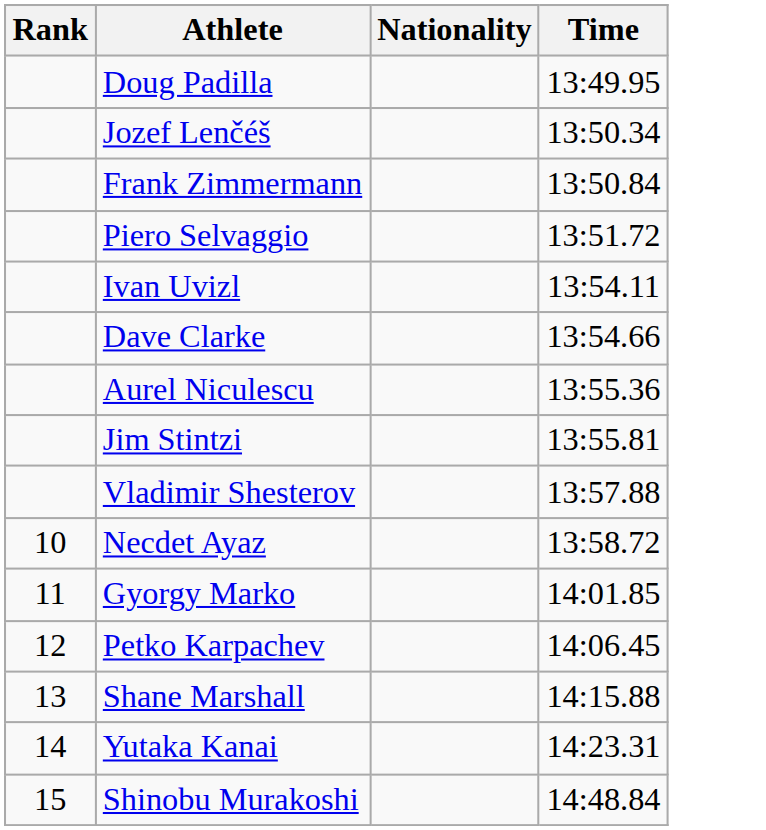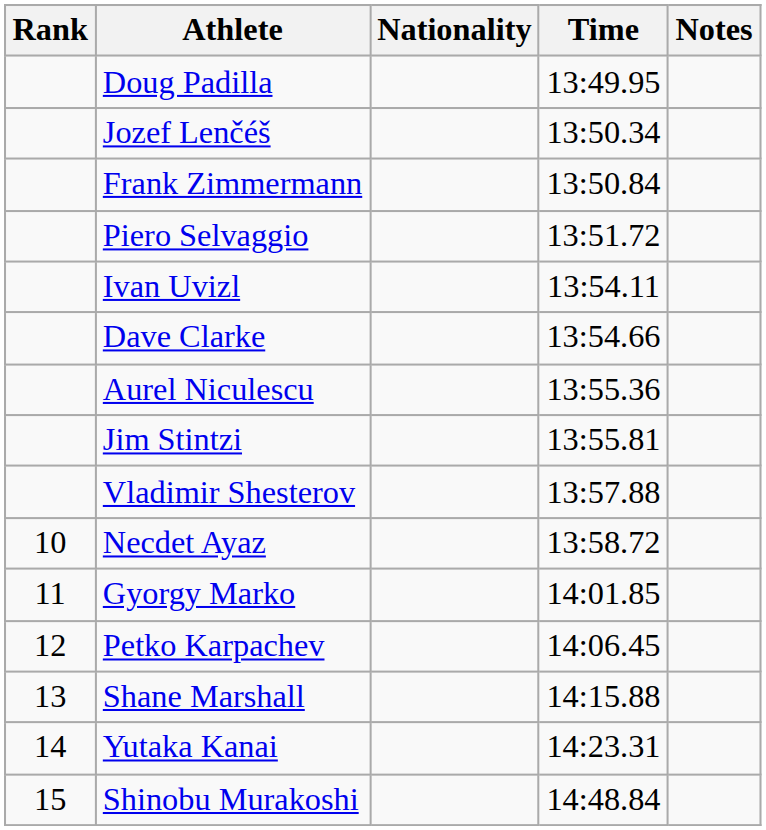 <table class="wikitable sortable" style="text-align:center">
 <tr>
 <th>Rank</th>
 <th>Athlete</th>
 <th>Nationality</th>
 <th>Time</th>
+<th>Notes</th>
 </tr>
 <tr>
 <td></td>
 <td align=left><a href='#'>Doug Padilla</a></td>
 <td align=left></td>
 <td>13:49.95</td>
+<td></td>
 </tr>
 <tr>
 <td></td>
 <td align=left><a href='#'>Jozef Lenčéš</a></td>
 <td align=left></td>
 <td>13:50.34</td>
+<td></td>
 </tr>
 <tr>
 <td></td>
 <td align=left><a href='#'>Frank Zimmermann</a></td>
 <td align=left></td>
 <td>13:50.84</td>
+<td></td>
 </tr>
 <tr>
 <td></td>
 <td align=left><a href='#'>Piero Selvaggio</a></td>
 <td align=left></td>
 <td>13:51.72</td>
+<td></td>
 </tr>
 <tr>
 <td></td>
 <td align=left><a href='#'>Ivan Uvizl</a></td>
 <td align=left></td>
 <td>13:54.11</td>
+<td></td>
 </tr>
 <tr>
 <td></td>
 <td align=left><a href='#'>Dave Clarke</a></td>
 <td align=left></td>
 <td>13:54.66</td>
+<td></td>
 </tr>
 <tr>
 <td></td>
 <td align=left><a href='#'>Aurel Niculescu</a></td>
 <td align=left></td>
 <td>13:55.36</td>
+<td></td>
 </tr>
 <tr>
 <td></td>
 <td align=left><a href='#'>Jim Stintzi</a></td>
 <td align=left></td>
 <td>13:55.81</td>
+<td></td>
 </tr>
 <tr>
 <td></td>
 <td align=left><a href='#'>Vladimir Shesterov</a></td>
 <td align=left></td>
 <td>13:57.88</td>
+<td></td>
 </tr>
 <tr>
 <td>10</td>
 <td align=left><a href='#'>Necdet Ayaz</a></td>
 <td align=left></td>
 <td>13:58.72</td>
+<td></td>
 </tr>
 <tr>
 <td>11</td>
 <td align=left><a href='#'>Gyorgy Marko</a></td>
 <td align=left></td>
 <td>14:01.85</td>
+<td></td>
 </tr>
 <tr>
 <td>12</td>
 <td align=left><a href='#'>Petko Karpachev</a></td>
 <td align=left></td>
 <td>14:06.45</td>
+<td></td>
 </tr>
 <tr>
 <td>13</td>
 <td align=left><a href='#'>Shane Marshall</a></td>
 <td align=left></td>
 <td>14:15.88</td>
+<td></td>
 </tr>
 <tr>
 <td>14</td>
 <td align=left><a href='#'>Yutaka Kanai</a></td>
 <td align=left></td>
 <td>14:23.31</td>
+<td></td>
 </tr>
 <tr>
 <td>15</td>
 <td align=left><a href='#'>Shinobu Murakoshi</a></td>
 <td align=left></td>
 <td>14:48.84</td>
+<td></td>
 </tr>
 </table>
